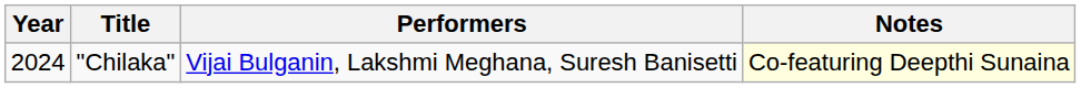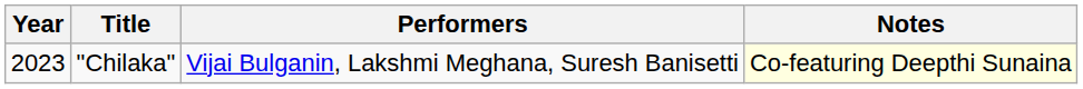 <table class="wikitable">
 <tr>
 <th>Year</th>
 <th>Title</th>
 <th><strong>Performers</strong></th>
 <th>Notes</th>
 </tr>
 <tr>
-<td>2024</td>
+<td>2023</td>
 <td>"Chilaka"</td>
 <td><a href='#'>Vijai Bulganin</a>, Lakshmi Meghana, Suresh Banisetti</td>
 <td style="background: lightyellow;">Co-featuring Deepthi Sunaina</td>
 </tr>
 </table>
